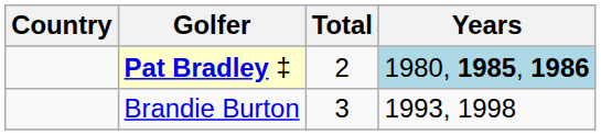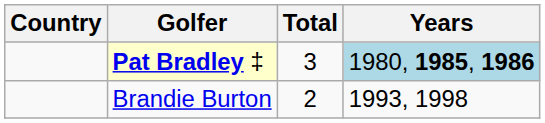 <table class="wikitable">
 <tr>
 <th>Country</th>
 <th>Golfer</th>
 <th>Total</th>
 <th>Years</th>
 </tr>
 <tr>
 <td></td>
 <td style="background:#FFFFCC;"><strong><a href='#'>Pat Bradley</a></strong> ‡</td>
-<td align="center" valign="top">2</td>
+<td align="center" valign="top">3</td>
 <td style="background: lightblue;">1980, <strong>1985</strong>, <strong>1986</strong></td>
 </tr>
 <tr>
 <td></td>
 <td><a href='#'>Brandie Burton</a></td>
-<td align="center" valign="top">3</td>
+<td align="center" valign="top">2</td>
 <td>1993, 1998</td>
 </tr>
 </table>
